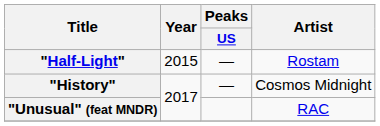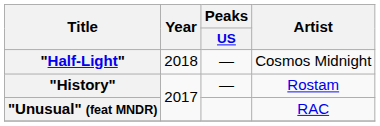 <table class="wikitable plainrowheaders" style="text-align:center;">
 <tr>
 <th scope="col" rowspan="2">Title</th>
 <th scope="col" rowspan="2">Year</th>
 <th scope="col" colspan="1">Peaks</th>
 <th scope="col" rowspan="2">Artist</th>
 </tr>
 <tr>
 <th style="width:3em;font-size:90%;"><a href='#'>US</a></th>
 </tr>
 <tr>
 <th scope="row">"<a href='#'>Half-Light</a>"</th>
-<td>2015</td>
+<td>2018</td>
 <td>—</td>
-<td><a href='#'>Rostam</a></td>
+<td>Cosmos Midnight</td>
 </tr>
 <tr>
 <th scope="row">"History"</th>
 <td rowspan="2">2017</td>
 <td>—</td>
-<td>Cosmos Midnight</td>
+<td><a href='#'>Rostam</a></td>
 </tr>
 <tr>
 <th scope="row">"Unusual" <small>(feat MNDR)</small></th>
 <td></td>
 <td><a href='#'>RAC</a></td>
 </tr>
 <tr>
 </tr>
 </table>
